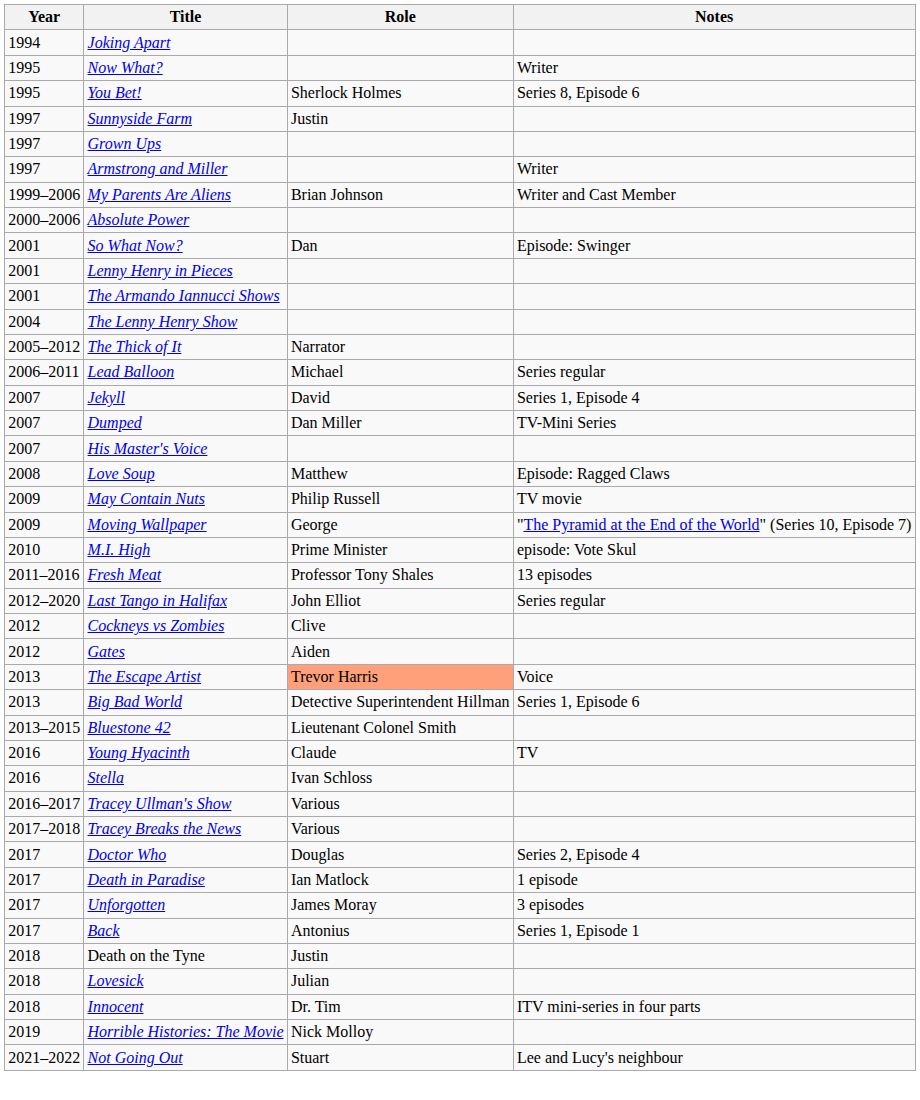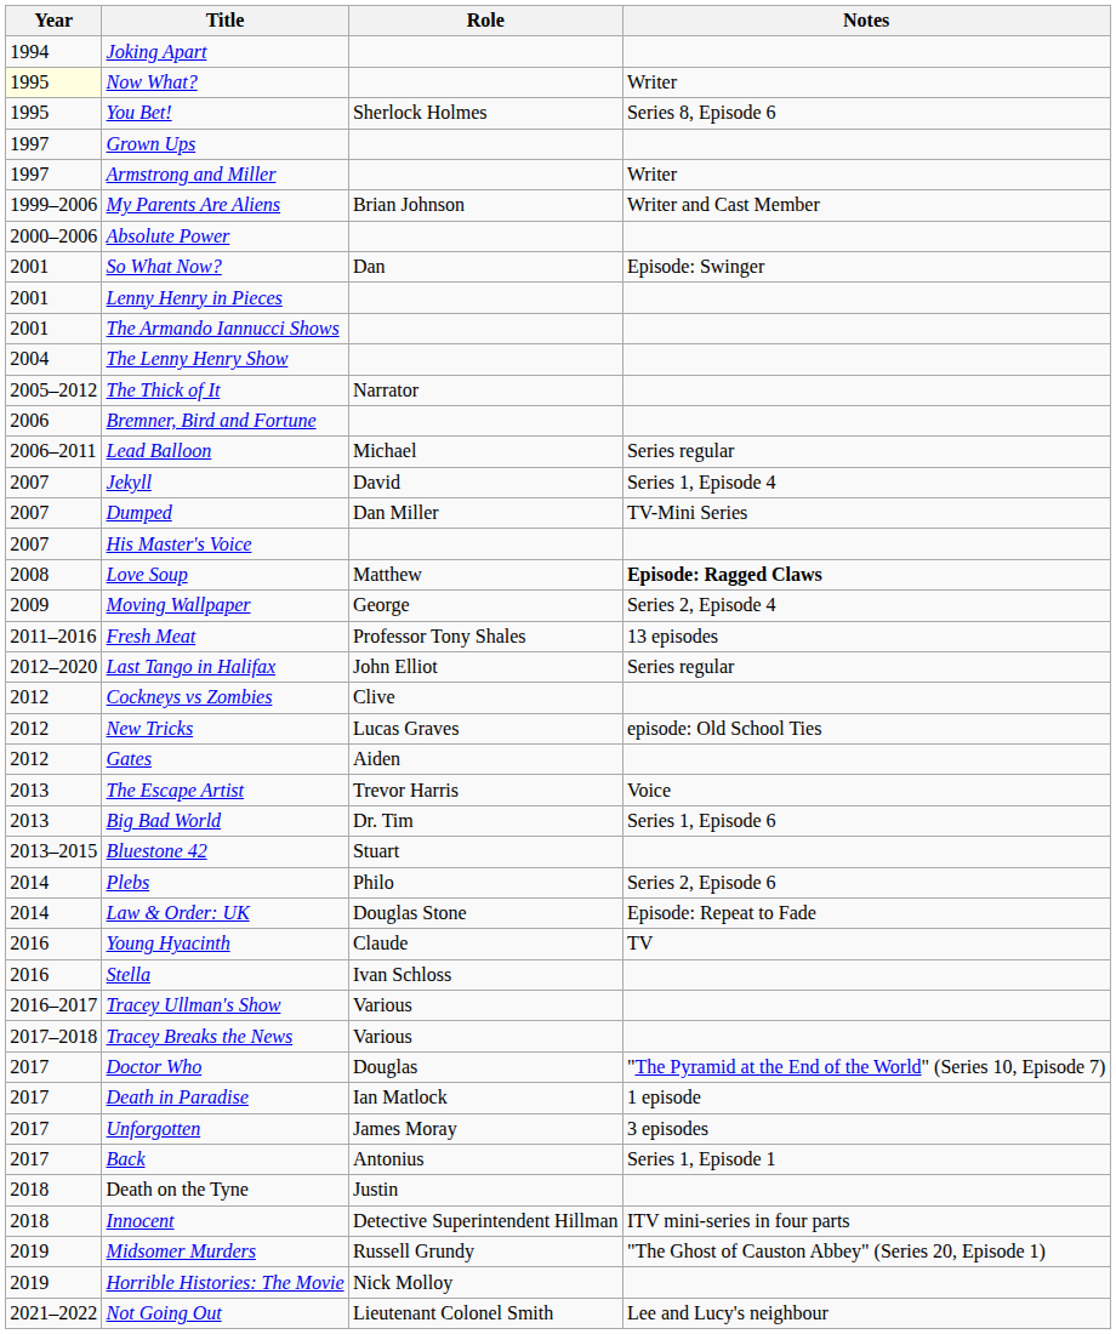 <table class="wikitable">
 <tr>
 </tr>
 <tr>
 <th>Year</th>
 <th>Title</th>
 <th>Role</th>
 <th>Notes</th>
 </tr>
 <tr>
 <td>1994</td>
 <td><em><a href='#'>Joking Apart</a></em></td>
 <td></td>
 <td></td>
 </tr>
 <tr>
-<td>1995</td>
+<td style="background: lightyellow;">1995</td>
 <td><em><a href='#'>Now What?</a></em></td>
 <td></td>
 <td>Writer</td>
 </tr>
 <tr>
 <td>1995</td>
 <td><em><a href='#'>You Bet!</a></em></td>
 <td>Sherlock Holmes</td>
 <td>Series 8, Episode 6</td>
-</tr>
-<tr>
-<td>1997</td>
-<td><em><a href='#'>Sunnyside Farm</a></em></td>
-<td>Justin</td>
-<td></td>
 </tr>
 <tr>
 <td>1997</td>
 <td><em><a href='#'>Grown Ups</a></em></td>
 <td></td>
 <td></td>
 </tr>
 <tr>
 <td>1997</td>
 <td><em><a href='#'>Armstrong and Miller</a></em></td>
 <td></td>
 <td>Writer</td>
 </tr>
 <tr>
 <td>1999–2006</td>
 <td><em><a href='#'>My Parents Are Aliens</a></em></td>
 <td>Brian Johnson</td>
 <td>Writer and Cast Member</td>
 </tr>
 <tr>
 <td>2000–2006</td>
 <td><em><a href='#'>Absolute Power</a></em></td>
 <td></td>
 <td></td>
 </tr>
 <tr>
 <td>2001</td>
 <td><em><a href='#'>So What Now?</a></em></td>
 <td>Dan</td>
 <td>Episode: Swinger</td>
 </tr>
 <tr>
 <td>2001</td>
 <td><em><a href='#'>Lenny Henry in Pieces</a></em></td>
 <td></td>
 <td></td>
 </tr>
 <tr>
 <td>2001</td>
 <td><em><a href='#'>The Armando Iannucci Shows</a></em></td>
 <td></td>
 <td></td>
 </tr>
 <tr>
 <td>2004</td>
 <td><em><a href='#'>The Lenny Henry Show</a></em></td>
 <td></td>
 <td></td>
 </tr>
 <tr>
 <td>2005–2012</td>
 <td><em><a href='#'>The Thick of It</a></em></td>
 <td>Narrator</td>
 <td></td>
 </tr>
 <tr>
+<td>2006</td>
+<td><em><a href='#'>Bremner, Bird and Fortune</a></em></td>
+<td></td>
+<td></td>
+</tr>
+<tr>
 <td>2006–2011</td>
 <td><em><a href='#'>Lead Balloon</a></em></td>
 <td>Michael</td>
 <td>Series regular</td>
 </tr>
 <tr>
 <td>2007</td>
 <td><em><a href='#'>Jekyll</a></em></td>
 <td>David</td>
 <td>Series 1, Episode 4</td>
 </tr>
 <tr>
 <td>2007</td>
 <td><em><a href='#'>Dumped</a></em></td>
 <td>Dan Miller</td>
 <td>TV-Mini Series</td>
 </tr>
 <tr>
 <td>2007</td>
 <td><em><a href='#'>His Master's Voice</a></em></td>
 <td></td>
 <td></td>
 </tr>
 <tr>
 <td>2008</td>
 <td><em><a href='#'>Love Soup</a></em></td>
 <td>Matthew</td>
-<td>Episode: Ragged Claws</td>
-</tr>
-<tr>
-<td>2009</td>
-<td><em><a href='#'>May Contain Nuts</a></em></td>
-<td>Philip Russell</td>
-<td>TV movie</td>
+<td><strong>Episode: Ragged Claws</strong></td>
 </tr>
 <tr>
 <td>2009</td>
 <td><em><a href='#'>Moving Wallpaper</a></em></td>
 <td>George</td>
-<td>"<a href='#'>The Pyramid at the End of the World</a>" (Series 10, Episode 7)</td>
-</tr>
-<tr>
-<td>2010</td>
-<td><em><a href='#'>M.I. High</a></em></td>
-<td>Prime Minister</td>
-<td>episode: Vote Skul</td>
+<td>Series 2, Episode 4</td>
 </tr>
 <tr>
 <td>2011–2016</td>
 <td><em><a href='#'>Fresh Meat</a></em></td>
 <td>Professor Tony Shales</td>
 <td>13 episodes</td>
 </tr>
 <tr>
 <td>2012–2020</td>
 <td><em><a href='#'>Last Tango in Halifax</a></em></td>
 <td>John Elliot</td>
 <td>Series regular</td>
 </tr>
 <tr>
 <td>2012</td>
 <td><em><a href='#'>Cockneys vs Zombies</a></em></td>
 <td>Clive</td>
 <td></td>
 </tr>
 <tr>
 <td>2012</td>
+<td><em><a href='#'>New Tricks</a></em></td>
+<td>Lucas Graves</td>
+<td>episode: Old School Ties</td>
+</tr>
+<tr>
+<td>2012</td>
 <td><em><a href='#'>Gates</a></em></td>
 <td>Aiden</td>
 <td></td>
 </tr>
 <tr>
 <td>2013</td>
 <td><em><a href='#'>The Escape Artist</a></em></td>
-<td style="background: lightsalmon;">Trevor Harris</td>
+<td>Trevor Harris</td>
 <td>Voice</td>
 </tr>
 <tr>
 <td>2013</td>
 <td><em><a href='#'>Big Bad World</a></em></td>
-<td>Detective Superintendent Hillman</td>
+<td>Dr. Tim</td>
 <td>Series 1, Episode 6</td>
 </tr>
 <tr>
 <td>2013–2015</td>
 <td><em><a href='#'>Bluestone 42</a></em></td>
-<td>Lieutenant Colonel Smith</td>
+<td>Stuart</td>
 <td></td>
+</tr>
+<tr>
+<td>2014</td>
+<td><em><a href='#'>Plebs</a></em></td>
+<td>Philo</td>
+<td>Series 2, Episode 6</td>
+</tr>
+<tr>
+<td>2014</td>
+<td><em><a href='#'>Law & Order: UK</a></em></td>
+<td>Douglas Stone</td>
+<td>Episode: Repeat to Fade</td>
 </tr>
 <tr>
 <td>2016</td>
 <td><em><a href='#'>Young Hyacinth</a></em></td>
 <td>Claude</td>
 <td>TV</td>
 </tr>
 <tr>
 <td>2016</td>
 <td><em><a href='#'>Stella</a></em></td>
 <td>Ivan Schloss</td>
 <td></td>
 </tr>
 <tr>
 <td>2016–2017</td>
 <td><em><a href='#'>Tracey Ullman's Show</a></em></td>
 <td>Various</td>
 <td></td>
 </tr>
 <tr>
 <td>2017–2018</td>
 <td><em><a href='#'>Tracey Breaks the News</a></em></td>
 <td>Various</td>
 <td></td>
 </tr>
 <tr>
 <td>2017</td>
 <td><em><a href='#'>Doctor Who</a></em></td>
 <td>Douglas</td>
-<td>Series 2, Episode 4</td>
+<td>"<a href='#'>The Pyramid at the End of the World</a>" (Series 10, Episode 7)</td>
 </tr>
 <tr>
 <td>2017</td>
 <td><em><a href='#'>Death in Paradise</a></em></td>
 <td>Ian Matlock</td>
 <td>1 episode</td>
 </tr>
 <tr>
 <td>2017</td>
 <td><em><a href='#'>Unforgotten</a></em></td>
 <td>James Moray</td>
 <td>3 episodes</td>
 </tr>
 <tr>
 <td>2017</td>
 <td><em><a href='#'>Back</a></em></td>
 <td>Antonius</td>
 <td>Series 1, Episode 1</td>
 </tr>
 <tr>
 <td>2018</td>
 <td>Death on the Tyne</td>
 <td>Justin</td>
 <td></td>
 </tr>
 <tr>
 <td>2018</td>
-<td><em><a href='#'>Lovesick</a></em></td>
-<td>Julian</td>
-<td></td>
+<td><em><a href='#'>Innocent</a></em></td>
+<td>Detective Superintendent Hillman</td>
+<td>ITV mini-series in four parts</td>
 </tr>
 <tr>
-<td>2018</td>
-<td><em><a href='#'>Innocent</a></em></td>
-<td>Dr. Tim</td>
-<td>ITV mini-series in four parts</td>
+<td>2019</td>
+<td><em><a href='#'>Midsomer Murders</a></em></td>
+<td>Russell Grundy</td>
+<td>"The Ghost of Causton Abbey" (Series 20, Episode 1)</td>
 </tr>
 <tr>
 <td>2019</td>
 <td><em><a href='#'>Horrible Histories: The Movie</a></em></td>
 <td>Nick Molloy</td>
 <td></td>
 </tr>
 <tr>
 <td>2021–2022</td>
 <td><em><a href='#'>Not Going Out</a></em></td>
-<td>Stuart</td>
+<td>Lieutenant Colonel Smith</td>
 <td>Lee and Lucy's neighbour</td>
 </tr>
 </table>
